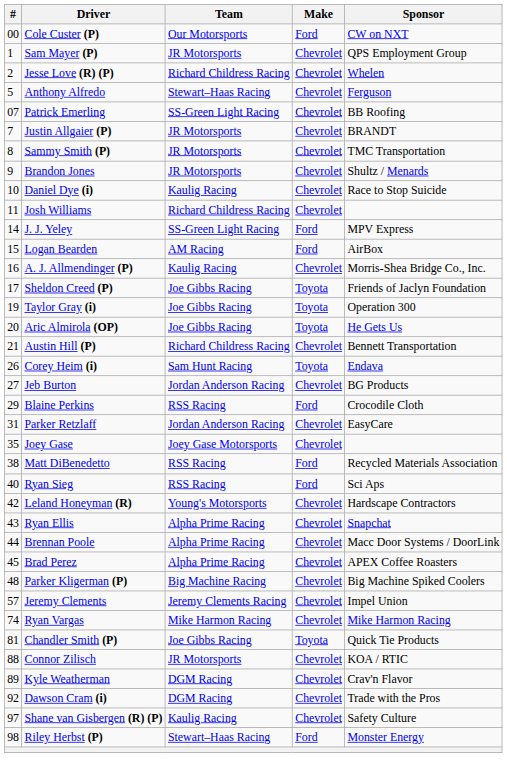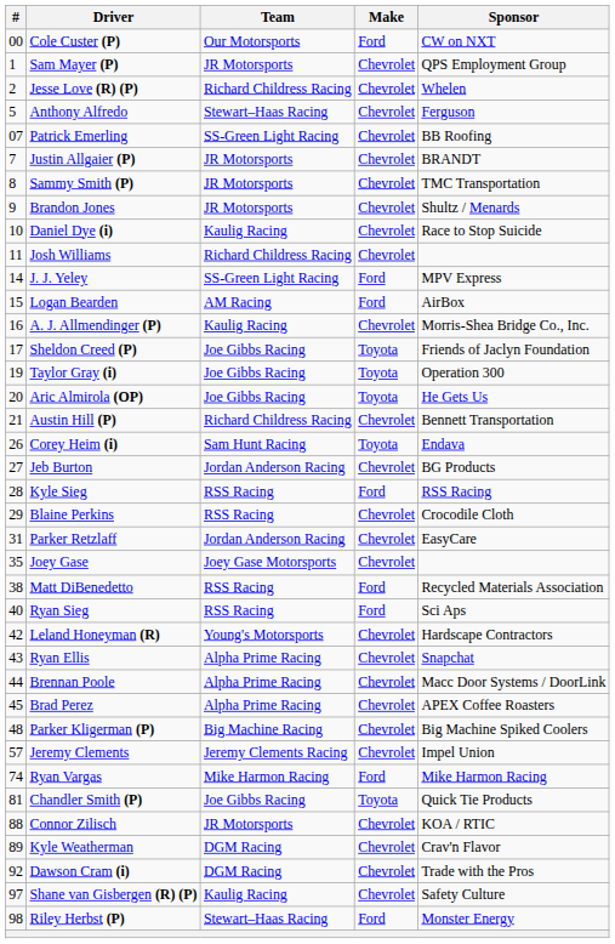 <table class="wikitable" style="font-size:95%">
 <tr>
 <th>#</th>
 <th>Driver</th>
 <th>Team</th>
 <th>Make</th>
 <th>Sponsor</th>
 </tr>
 <tr>
 <td>00</td>
 <td><a href='#'>Cole Custer</a> <strong>(P)</strong></td>
 <td><a href='#'>Our Motorsports</a></td>
 <td><a href='#'>Ford</a></td>
 <td><a href='#'>CW on NXT</a></td>
 </tr>
 <tr>
 <td>1</td>
 <td><a href='#'>Sam Mayer</a> <strong>(P)</strong></td>
 <td><a href='#'>JR Motorsports</a></td>
 <td><a href='#'>Chevrolet</a></td>
 <td>QPS Employment Group</td>
 </tr>
 <tr>
 <td>2</td>
 <td><a href='#'>Jesse Love</a> <strong>(R)</strong> <strong>(P)</strong></td>
 <td nowrap><a href='#'>Richard Childress Racing</a></td>
 <td><a href='#'>Chevrolet</a></td>
 <td><a href='#'>Whelen</a></td>
 </tr>
 <tr>
 <td>5</td>
 <td><a href='#'>Anthony Alfredo</a></td>
 <td><a href='#'>Stewart–Haas Racing</a></td>
 <td><a href='#'>Chevrolet</a></td>
 <td><a href='#'>Ferguson</a></td>
 </tr>
 <tr>
 <td>07</td>
 <td><a href='#'>Patrick Emerling</a></td>
 <td><a href='#'>SS-Green Light Racing</a></td>
 <td><a href='#'>Chevrolet</a></td>
 <td>BB Roofing</td>
 </tr>
 <tr>
 <td>7</td>
 <td><a href='#'>Justin Allgaier</a> <strong>(P)</strong></td>
 <td><a href='#'>JR Motorsports</a></td>
 <td><a href='#'>Chevrolet</a></td>
 <td>BRANDT</td>
 </tr>
 <tr>
 <td>8</td>
 <td><a href='#'>Sammy Smith</a> <strong>(P)</strong></td>
 <td><a href='#'>JR Motorsports</a></td>
 <td><a href='#'>Chevrolet</a></td>
 <td>TMC Transportation</td>
 </tr>
 <tr>
 <td>9</td>
 <td><a href='#'>Brandon Jones</a></td>
 <td><a href='#'>JR Motorsports</a></td>
 <td><a href='#'>Chevrolet</a></td>
 <td>Shultz / <a href='#'>Menards</a></td>
 </tr>
 <tr>
 <td>10</td>
 <td><a href='#'>Daniel Dye</a> <strong>(i)</strong></td>
 <td><a href='#'>Kaulig Racing</a></td>
 <td><a href='#'>Chevrolet</a></td>
 <td>Race to Stop Suicide</td>
 </tr>
 <tr>
 <td>11</td>
 <td><a href='#'>Josh Williams</a></td>
 <td nowrap><a href='#'>Richard Childress Racing</a></td>
 <td><a href='#'>Chevrolet</a></td>
 <td></td>
 </tr>
 <tr>
 <td>14</td>
 <td><a href='#'>J. J. Yeley</a></td>
 <td><a href='#'>SS-Green Light Racing</a></td>
 <td><a href='#'>Ford</a></td>
 <td>MPV Express</td>
 </tr>
 <tr>
 <td>15</td>
 <td><a href='#'>Logan Bearden</a></td>
 <td><a href='#'>AM Racing</a></td>
 <td><a href='#'>Ford</a></td>
 <td>AirBox</td>
 </tr>
 <tr>
 <td>16</td>
 <td><a href='#'>A. J. Allmendinger</a> <strong>(P)</strong></td>
 <td><a href='#'>Kaulig Racing</a></td>
 <td><a href='#'>Chevrolet</a></td>
 <td>Morris-Shea Bridge Co., Inc.</td>
 </tr>
 <tr>
 <td>17</td>
 <td><a href='#'>Sheldon Creed</a> <strong>(P)</strong></td>
 <td><a href='#'>Joe Gibbs Racing</a></td>
 <td><a href='#'>Toyota</a></td>
 <td>Friends of Jaclyn Foundation</td>
 </tr>
 <tr>
 <td>19</td>
 <td><a href='#'>Taylor Gray</a> <strong>(i)</strong></td>
 <td><a href='#'>Joe Gibbs Racing</a></td>
 <td><a href='#'>Toyota</a></td>
 <td>Operation 300</td>
 </tr>
 <tr>
 <td>20</td>
 <td><a href='#'>Aric Almirola</a> <strong>(OP)</strong></td>
 <td><a href='#'>Joe Gibbs Racing</a></td>
 <td><a href='#'>Toyota</a></td>
 <td><a href='#'>He Gets Us</a></td>
 </tr>
 <tr>
 <td>21</td>
 <td><a href='#'>Austin Hill</a> <strong>(P)</strong></td>
 <td><a href='#'>Richard Childress Racing</a></td>
 <td><a href='#'>Chevrolet</a></td>
 <td>Bennett Transportation</td>
 </tr>
 <tr>
 <td>26</td>
 <td><a href='#'>Corey Heim</a> <strong>(i)</strong></td>
 <td><a href='#'>Sam Hunt Racing</a></td>
 <td><a href='#'>Toyota</a></td>
 <td><a href='#'>Endava</a></td>
 </tr>
 <tr>
 <td>27</td>
 <td><a href='#'>Jeb Burton</a></td>
 <td><a href='#'>Jordan Anderson Racing</a></td>
 <td><a href='#'>Chevrolet</a></td>
 <td>BG Products</td>
 </tr>
 <tr>
+<td>28</td>
+<td><a href='#'>Kyle Sieg</a></td>
+<td><a href='#'>RSS Racing</a></td>
+<td><a href='#'>Ford</a></td>
+<td><a href='#'>RSS Racing</a></td>
+</tr>
+<tr>
 <td>29</td>
 <td><a href='#'>Blaine Perkins</a></td>
 <td><a href='#'>RSS Racing</a></td>
-<td><a href='#'>Ford</a></td>
+<td><a href='#'>Chevrolet</a></td>
 <td>Crocodile Cloth</td>
 </tr>
 <tr>
 <td>31</td>
 <td><a href='#'>Parker Retzlaff</a></td>
 <td><a href='#'>Jordan Anderson Racing</a></td>
 <td><a href='#'>Chevrolet</a></td>
 <td>EasyCare</td>
 </tr>
 <tr>
 <td>35</td>
 <td><a href='#'>Joey Gase</a></td>
 <td><a href='#'>Joey Gase Motorsports</a></td>
 <td><a href='#'>Chevrolet</a></td>
 <td></td>
 </tr>
 <tr>
 <td>38</td>
 <td><a href='#'>Matt DiBenedetto</a></td>
 <td><a href='#'>RSS Racing</a></td>
 <td><a href='#'>Ford</a></td>
 <td>Recycled Materials Association</td>
 </tr>
 <tr>
 <td>40</td>
 <td><a href='#'>Ryan Sieg</a></td>
 <td><a href='#'>RSS Racing</a></td>
 <td><a href='#'>Ford</a></td>
 <td>Sci Aps</td>
 </tr>
 <tr>
 <td>42</td>
 <td><a href='#'>Leland Honeyman</a> <strong>(R)</strong></td>
 <td><a href='#'>Young's Motorsports</a></td>
 <td><a href='#'>Chevrolet</a></td>
 <td>Hardscape Contractors</td>
 </tr>
 <tr>
 <td>43</td>
 <td><a href='#'>Ryan Ellis</a></td>
 <td><a href='#'>Alpha Prime Racing</a></td>
 <td><a href='#'>Chevrolet</a></td>
 <td><a href='#'>Snapchat</a></td>
 </tr>
 <tr>
 <td>44</td>
 <td><a href='#'>Brennan Poole</a></td>
 <td><a href='#'>Alpha Prime Racing</a></td>
 <td><a href='#'>Chevrolet</a></td>
 <td>Macc Door Systems / DoorLink</td>
 </tr>
 <tr>
 <td>45</td>
 <td><a href='#'>Brad Perez</a></td>
 <td><a href='#'>Alpha Prime Racing</a></td>
 <td><a href='#'>Chevrolet</a></td>
 <td>APEX Coffee Roasters</td>
 </tr>
 <tr>
 <td>48</td>
 <td><a href='#'>Parker Kligerman</a> <strong>(P)</strong></td>
 <td><a href='#'>Big Machine Racing</a></td>
 <td><a href='#'>Chevrolet</a></td>
 <td>Big Machine Spiked Coolers</td>
 </tr>
 <tr>
 <td>57</td>
 <td><a href='#'>Jeremy Clements</a></td>
 <td><a href='#'>Jeremy Clements Racing</a></td>
 <td><a href='#'>Chevrolet</a></td>
 <td>Impel Union</td>
 </tr>
 <tr>
 <td>74</td>
 <td><a href='#'>Ryan Vargas</a></td>
 <td><a href='#'>Mike Harmon Racing</a></td>
-<td><a href='#'>Chevrolet</a></td>
+<td><a href='#'>Ford</a></td>
 <td><a href='#'>Mike Harmon Racing</a></td>
 </tr>
 <tr>
 <td>81</td>
 <td><a href='#'>Chandler Smith</a> <strong>(P)</strong></td>
 <td><a href='#'>Joe Gibbs Racing</a></td>
 <td><a href='#'>Toyota</a></td>
 <td>Quick Tie Products</td>
 </tr>
 <tr>
 <td>88</td>
 <td><a href='#'>Connor Zilisch</a></td>
 <td><a href='#'>JR Motorsports</a></td>
 <td><a href='#'>Chevrolet</a></td>
 <td>KOA / RTIC</td>
 </tr>
 <tr>
 <td>89</td>
 <td><a href='#'>Kyle Weatherman</a></td>
 <td><a href='#'>DGM Racing</a></td>
 <td><a href='#'>Chevrolet</a></td>
 <td>Crav'n Flavor</td>
 </tr>
 <tr>
 <td>92</td>
 <td><a href='#'>Dawson Cram</a> <strong>(i)</strong></td>
 <td><a href='#'>DGM Racing</a></td>
 <td><a href='#'>Chevrolet</a></td>
 <td>Trade with the Pros</td>
 </tr>
 <tr>
 <td>97</td>
 <td nowrap><a href='#'>Shane van Gisbergen</a> <strong>(R)</strong> <strong>(P)</strong></td>
 <td><a href='#'>Kaulig Racing</a></td>
 <td><a href='#'>Chevrolet</a></td>
 <td>Safety Culture</td>
 </tr>
 <tr>
 <td>98</td>
 <td><a href='#'>Riley Herbst</a> <strong>(P)</strong></td>
 <td><a href='#'>Stewart–Haas Racing</a></td>
 <td><a href='#'>Ford</a></td>
 <td><a href='#'>Monster Energy</a></td>
 </tr>
 <tr>
 <th colspan="5"></th>
 </tr>
 </table>
